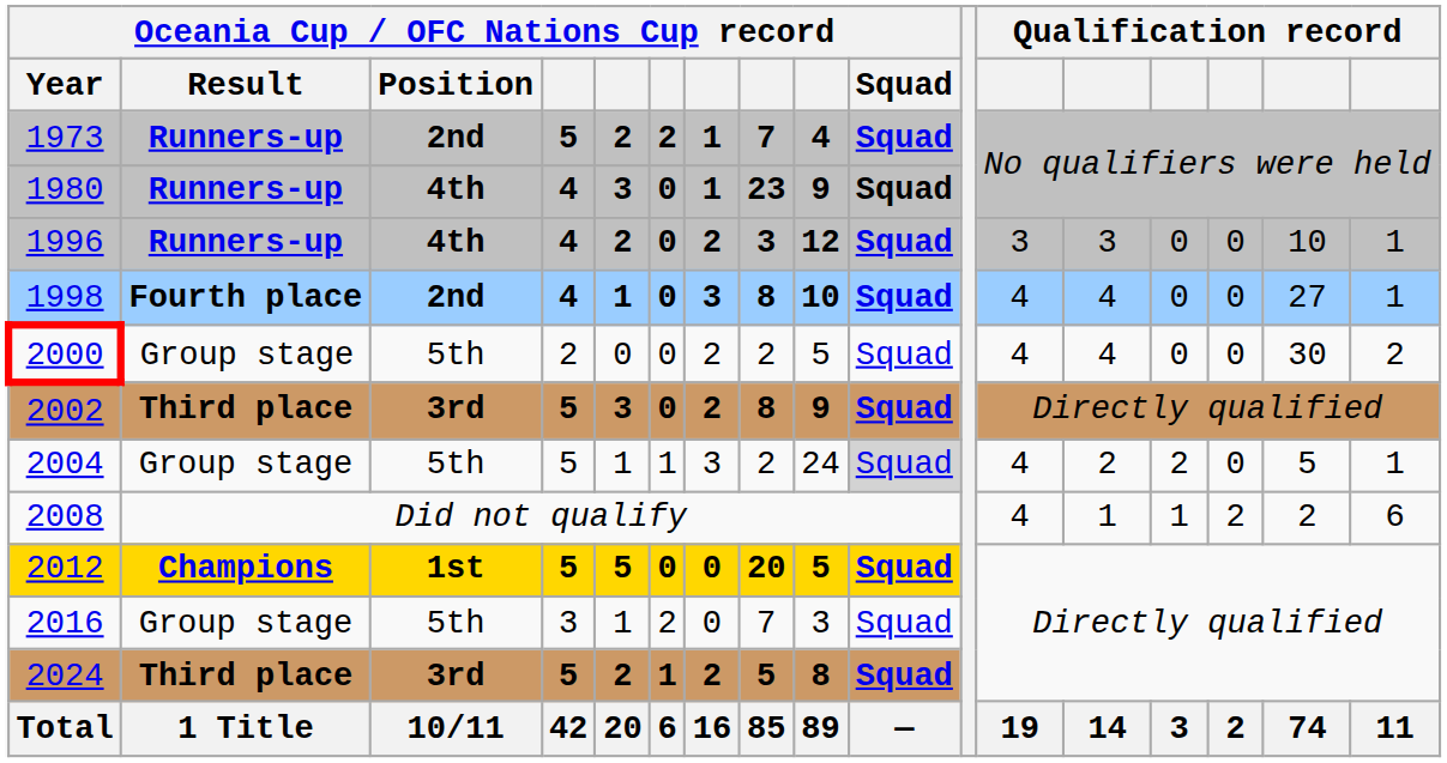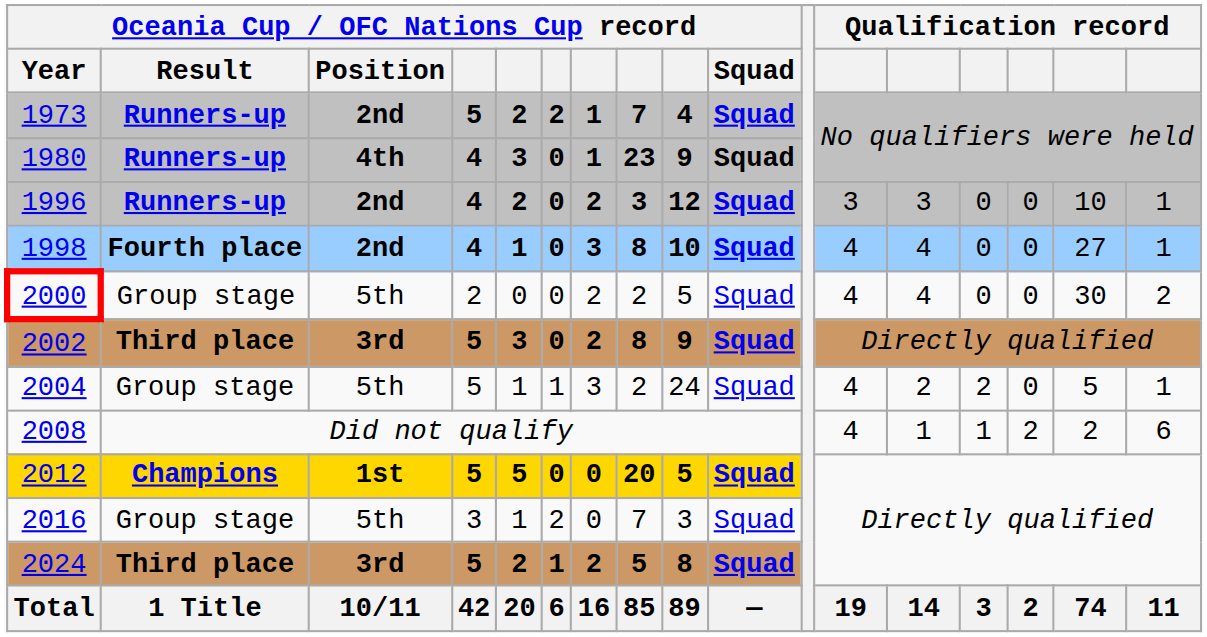 <table class="wikitable" style="text-align: center;">
 <tr>
 <th colspan=10><a href='#'>Oceania Cup / OFC Nations Cup</a> record</th>
 <th rowspan=14></th>
 <th colspan=6>Qualification record</th>
 </tr>
 <tr>
 <th>Year</th>
 <th>Result</th>
 <th>Position</th>
 <th></th>
 <th></th>
 <th></th>
 <th></th>
 <th></th>
 <th></th>
 <th>Squad</th>
 <th></th>
 <th></th>
 <th></th>
 <th></th>
 <th></th>
 <th></th>
 </tr>
 <tr style="background:silver;">
 <td> <a href='#'>1973</a></td>
 <td><strong><a href='#'>Runners-up</a></strong></td>
 <td><strong>2nd</strong></td>
 <td><strong>5</strong></td>
 <td><strong>2</strong></td>
 <td><strong>2</strong></td>
 <td><strong>1</strong></td>
 <td><strong>7</strong></td>
 <td><strong>4</strong></td>
 <td><strong><a href='#'>Squad</a></strong></td>
 <td colspan=6 rowspan=2><em>No qualifiers were held</em></td>
 </tr>
 <tr style="background:silver;">
 <td> <a href='#'>1980</a></td>
 <td><strong><a href='#'>Runners-up</a></strong></td>
 <td><strong>4th</strong></td>
 <td><strong>4</strong></td>
 <td><strong>3</strong></td>
 <td><strong>0</strong></td>
 <td><strong>1</strong></td>
 <td><strong>23</strong></td>
 <td><strong>9</strong></td>
 <td><strong>Squad</strong></td>
 </tr>
 <tr style="background:silver;">
 <td> <a href='#'>1996</a></td>
 <td><strong><a href='#'>Runners-up</a></strong></td>
-<td><strong>4th</strong></td>
+<td><strong>2nd</strong></td>
 <td><strong>4</strong></td>
 <td><strong>2</strong></td>
 <td><strong>0</strong></td>
 <td><strong>2</strong></td>
 <td><strong>3</strong></td>
 <td><strong>12</strong></td>
 <td><strong><a href='#'>Squad</a></strong></td>
 <td>3</td>
 <td>3</td>
 <td>0</td>
 <td>0</td>
 <td>10</td>
 <td>1</td>
 </tr>
 <tr style="background:#9acdff;">
 <td> <a href='#'>1998</a></td>
 <td><strong>Fourth place</strong></td>
 <td><strong>2nd</strong></td>
 <td><strong>4</strong></td>
 <td><strong>1</strong></td>
 <td><strong>0</strong></td>
 <td><strong>3</strong></td>
 <td><strong>8</strong></td>
 <td><strong>10</strong></td>
 <td><strong><a href='#'>Squad</a></strong></td>
 <td>4</td>
 <td>4</td>
 <td>0</td>
 <td>0</td>
 <td>27</td>
 <td>1</td>
 </tr>
 <tr>
 <td style="border: 3px solid red"> <a href='#'>2000</a></td>
 <td>Group stage</td>
 <td>5th</td>
 <td>2</td>
 <td>0</td>
 <td>0</td>
 <td>2</td>
 <td>2</td>
 <td>5</td>
 <td><a href='#'>Squad</a></td>
 <td>4</td>
 <td>4</td>
 <td>0</td>
 <td>0</td>
 <td>30</td>
 <td>2</td>
 </tr>
 <tr style="background:#c96;">
 <td> <a href='#'>2002</a></td>
 <td><strong>Third place</strong></td>
 <td><strong>3rd</strong></td>
 <td><strong>5</strong></td>
 <td><strong>3</strong></td>
 <td><strong>0</strong></td>
 <td><strong>2</strong></td>
 <td><strong>8</strong></td>
 <td><strong>9</strong></td>
 <td><strong><a href='#'>Squad</a></strong></td>
 <td colspan=6><em>Directly qualified</em></td>
 </tr>
 <tr>
 <td> <a href='#'>2004</a></td>
 <td>Group stage</td>
 <td>5th</td>
 <td>5</td>
 <td>1</td>
 <td>1</td>
 <td>3</td>
 <td>2</td>
 <td>24</td>
-<td style="background: lightgrey;"><a href='#'>Squad</a></td>
+<td><a href='#'>Squad</a></td>
 <td>4</td>
 <td>2</td>
 <td>2</td>
 <td>0</td>
 <td>5</td>
 <td>1</td>
 </tr>
 <tr>
 <td> <a href='#'>2008</a></td>
 <td colspan=9><em>Did not qualify</em></td>
 <td>4</td>
 <td>1</td>
 <td>1</td>
 <td>2</td>
 <td>2</td>
 <td>6</td>
 </tr>
 <tr>
 <td style="background:gold;"> <a href='#'>2012</a></td>
 <td style="background:gold;"><strong><a href='#'>Champions</a></strong></td>
 <td style="background:gold;"><strong>1st</strong></td>
 <td style="background:gold;"><strong>5</strong></td>
 <td style="background:gold;"><strong>5</strong></td>
 <td style="background:gold;"><strong>0</strong></td>
 <td style="background:gold;"><strong>0</strong></td>
 <td style="background:gold;"><strong>20</strong></td>
 <td style="background:gold;"><strong>5</strong></td>
 <td style="background:gold;"><strong><a href='#'>Squad</a></strong></td>
 <td colspan=6 rowspan=3><em>Directly qualified</em></td>
 </tr>
 <tr>
 <td> <a href='#'>2016</a></td>
 <td>Group stage</td>
 <td>5th</td>
 <td>3</td>
 <td>1</td>
 <td>2</td>
 <td>0</td>
 <td>7</td>
 <td>3</td>
 <td><a href='#'>Squad</a></td>
 </tr>
 <tr style="background:#c96;">
 <td>  <a href='#'>2024</a></td>
 <td><strong>Third place</strong></td>
 <td><strong>3rd</strong></td>
 <td><strong>5</strong></td>
 <td><strong>2</strong></td>
 <td><strong>1</strong></td>
 <td><strong>2</strong></td>
 <td><strong>5</strong></td>
 <td><strong>8</strong></td>
 <td><strong><a href='#'>Squad</a></strong></td>
 </tr>
 <tr>
 <th>Total</th>
 <th>1 Title</th>
 <th>10/11</th>
 <th>42</th>
 <th>20</th>
 <th>6</th>
 <th>16</th>
 <th>85</th>
 <th>89</th>
 <th>—</th>
 <th>19</th>
 <th>14</th>
 <th>3</th>
 <th>2</th>
 <th>74</th>
 <th>11</th>
 </tr>
 </table>
